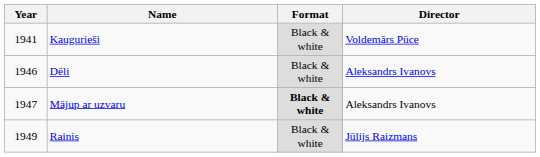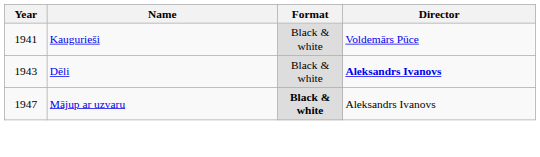 <table class="wikitable" style="font-size:95%;">
 <tr>
 <th width="50">Year</th>
 <th width="300">Name</th>
 <th width="80">Format</th>
 <th width="250">Director</th>
 </tr>
 <tr>
 <td align="center">1941</td>
 <td><a href='#'>Kaugurieši</a></td>
 <td align="center" style="background: #DDDDDD;">Black & white</td>
 <td><a href='#'>Voldemārs Pūce</a></td>
 </tr>
 <tr>
-<td align="center">1946</td>
+<td align="center">1943</td>
 <td><a href='#'>Dēli</a></td>
 <td align="center" style="background: #DDDDDD;">Black & white</td>
-<td><a href='#'>Aleksandrs Ivanovs</a></td>
+<td><strong><a href='#'>Aleksandrs Ivanovs</a></strong></td>
 </tr>
 <tr>
 <td align="center">1947</td>
 <td><a href='#'>Mājup ar uzvaru</a></td>
 <td align="center" style="background: #DDDDDD;"><strong>Black & white</strong></td>
 <td>Aleksandrs Ivanovs</td>
 </tr>
-<tr>
-<td align="center">1949</td>
-<td><a href='#'>Rainis</a></td>
-<td align="center" style="background: #DDDDDD;">Black & white</td>
-<td><a href='#'>Jūlijs Raizmans</a></td>
-</tr>
 </table>
